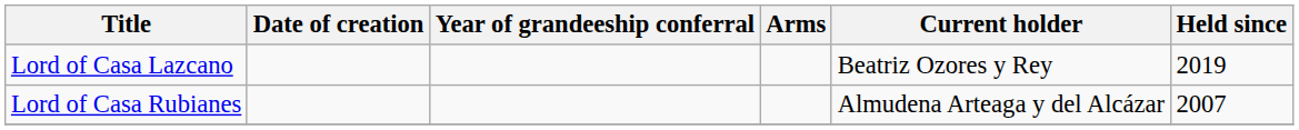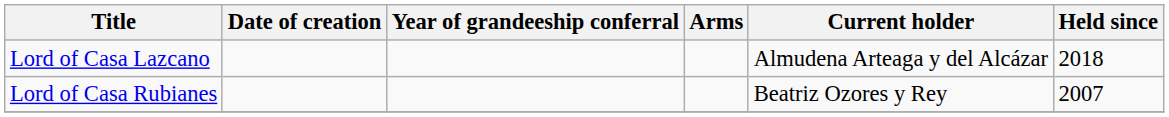 <table class="wikitable sortable">
 <tr>
 <th>Title</th>
 <th>Date of creation</th>
 <th>Year of grandeeship conferral</th>
 <th>Arms</th>
 <th>Current holder</th>
 <th>Held since</th>
 </tr>
 <tr>
 <td><a href='#'>Lord of Casa Lazcano</a></td>
 <td></td>
 <td></td>
 <td></td>
-<td>Beatriz Ozores y Rey</td>
-<td>2019</td>
+<td>Almudena Arteaga y del Alcázar</td>
+<td>2018</td>
 </tr>
 <tr>
 <td><a href='#'>Lord of Casa Rubianes</a></td>
 <td></td>
 <td></td>
 <td></td>
-<td>Almudena Arteaga y del Alcázar</td>
+<td>Beatriz Ozores y Rey</td>
 <td>2007</td>
 </tr>
 <tr>
 </tr>
 </table>
